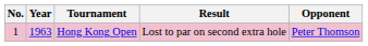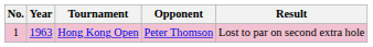 <table class="wikitable" style="font-size:95%;">
 <tr>
 <th>No.</th>
 <th>Year</th>
 <th>Tournament</th>
+<th>Opponent</th>
 <th>Result</th>
-<th>Opponent</th>
 </tr>
 <tr style="background:#F2C1D1;">
 <td align=center>1</td>
 <td><a href='#'>1963</a></td>
 <td><a href='#'>Hong Kong Open</a></td>
+<td> <a href='#'>Peter Thomson</a></td>
 <td>Lost to par on second extra hole</td>
-<td> <a href='#'>Peter Thomson</a></td>
 </tr>
 </table>
